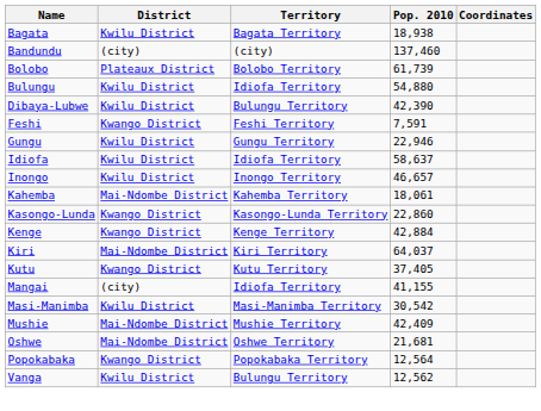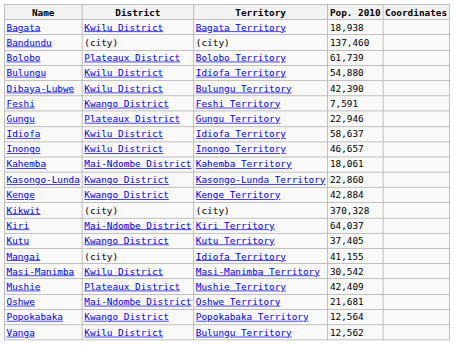 <table class="wikitable sortable">
 <tr>
 <th>Name</th>
 <th>District</th>
 <th>Territory</th>
 <th>Pop. 2010</th>
 <th>Coordinates</th>
 </tr>
 <tr>
 <td><a href='#'>Bagata</a></td>
 <td><a href='#'>Kwilu District</a></td>
 <td><a href='#'>Bagata Territory</a></td>
 <td>18,938</td>
 <td></td>
 </tr>
 <tr>
 <td><a href='#'>Bandundu</a></td>
 <td>(city)</td>
 <td>(city)</td>
 <td>137,460</td>
 <td></td>
 </tr>
 <tr>
 <td><a href='#'>Bolobo</a></td>
 <td><a href='#'>Plateaux District</a></td>
 <td><a href='#'>Bolobo Territory</a></td>
 <td>61,739</td>
 <td></td>
 </tr>
 <tr>
 <td><a href='#'>Bulungu</a></td>
 <td><a href='#'>Kwilu District</a></td>
 <td><a href='#'>Idiofa Territory</a></td>
 <td>54,880</td>
 <td></td>
 </tr>
 <tr>
 <td><a href='#'>Dibaya-Lubwe</a></td>
 <td><a href='#'>Kwilu District</a></td>
 <td><a href='#'>Bulungu Territory</a></td>
 <td>42,390</td>
 <td></td>
 </tr>
 <tr>
 <td><a href='#'>Feshi</a></td>
 <td><a href='#'>Kwango District</a></td>
 <td><a href='#'>Feshi Territory</a></td>
 <td>7,591</td>
 <td></td>
 </tr>
 <tr>
 <td><a href='#'>Gungu</a></td>
-<td><a href='#'>Kwilu District</a></td>
+<td><a href='#'>Plateaux District</a></td>
 <td><a href='#'>Gungu Territory</a></td>
 <td>22,946</td>
 <td></td>
 </tr>
 <tr>
 <td><a href='#'>Idiofa</a></td>
 <td><a href='#'>Kwilu District</a></td>
 <td><a href='#'>Idiofa Territory</a></td>
 <td>58,637</td>
 <td></td>
 </tr>
 <tr>
 <td><a href='#'>Inongo</a></td>
 <td><a href='#'>Kwilu District</a></td>
 <td><a href='#'>Inongo Territory</a></td>
 <td>46,657</td>
 <td></td>
 </tr>
 <tr>
 <td><a href='#'>Kahemba</a></td>
 <td><a href='#'>Mai-Ndombe District</a></td>
 <td><a href='#'>Kahemba Territory</a></td>
 <td>18,061</td>
 <td></td>
 </tr>
 <tr>
 <td><a href='#'>Kasongo-Lunda</a></td>
 <td><a href='#'>Kwango District</a></td>
 <td><a href='#'>Kasongo-Lunda Territory</a></td>
 <td>22,860</td>
 <td></td>
 </tr>
 <tr>
 <td><a href='#'>Kenge</a></td>
 <td><a href='#'>Kwango District</a></td>
 <td><a href='#'>Kenge Territory</a></td>
 <td>42,884</td>
 <td></td>
 </tr>
 <tr>
+<td><a href='#'>Kikwit</a></td>
+<td>(city)</td>
+<td>(city)</td>
+<td>370,328</td>
+<td></td>
+</tr>
+<tr>
 <td><a href='#'>Kiri</a></td>
 <td><a href='#'>Mai-Ndombe District</a></td>
 <td><a href='#'>Kiri Territory</a></td>
 <td>64,037</td>
 <td></td>
 </tr>
 <tr>
 <td><a href='#'>Kutu</a></td>
 <td><a href='#'>Kwango District</a></td>
 <td><a href='#'>Kutu Territory</a></td>
 <td>37,405</td>
 <td></td>
 </tr>
 <tr>
 <td><a href='#'>Mangai</a></td>
 <td>(city)</td>
 <td><a href='#'>Idiofa Territory</a></td>
 <td>41,155</td>
 <td></td>
 </tr>
 <tr>
 <td><a href='#'>Masi-Manimba</a></td>
 <td><a href='#'>Kwilu District</a></td>
 <td><a href='#'>Masi-Manimba Territory</a></td>
 <td>30,542</td>
 <td></td>
 </tr>
 <tr>
 <td><a href='#'>Mushie</a></td>
-<td><a href='#'>Mai-Ndombe District</a></td>
+<td><a href='#'>Plateaux District</a></td>
 <td><a href='#'>Mushie Territory</a></td>
 <td>42,409</td>
 <td></td>
 </tr>
 <tr>
 <td><a href='#'>Oshwe</a></td>
 <td><a href='#'>Mai-Ndombe District</a></td>
 <td><a href='#'>Oshwe Territory</a></td>
 <td>21,681</td>
 <td></td>
 </tr>
 <tr>
 <td><a href='#'>Popokabaka</a></td>
 <td><a href='#'>Kwango District</a></td>
 <td><a href='#'>Popokabaka Territory</a></td>
 <td>12,564</td>
 <td></td>
 </tr>
 <tr>
 <td><a href='#'>Vanga</a></td>
 <td><a href='#'>Kwilu District</a></td>
 <td><a href='#'>Bulungu Territory</a></td>
 <td>12,562</td>
 <td></td>
 </tr>
 </table>
